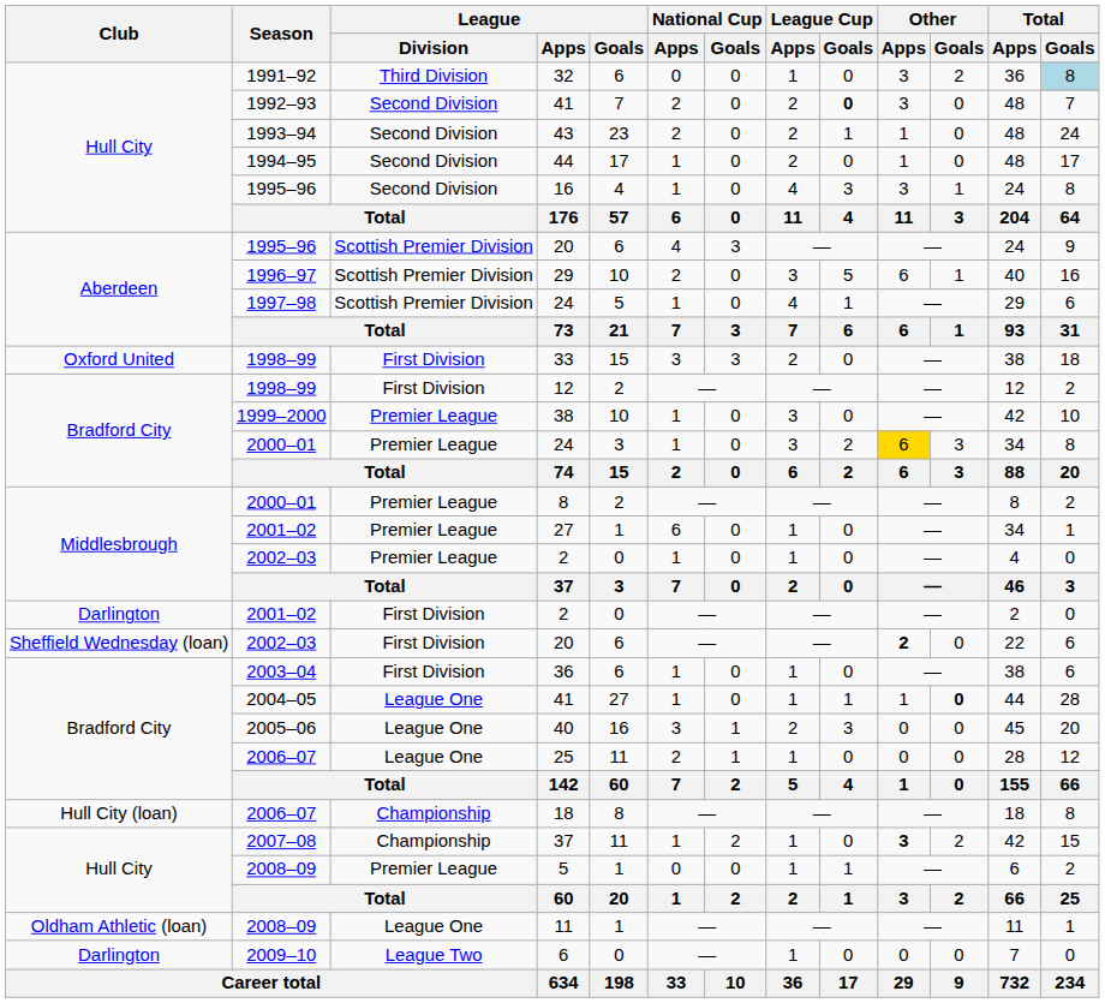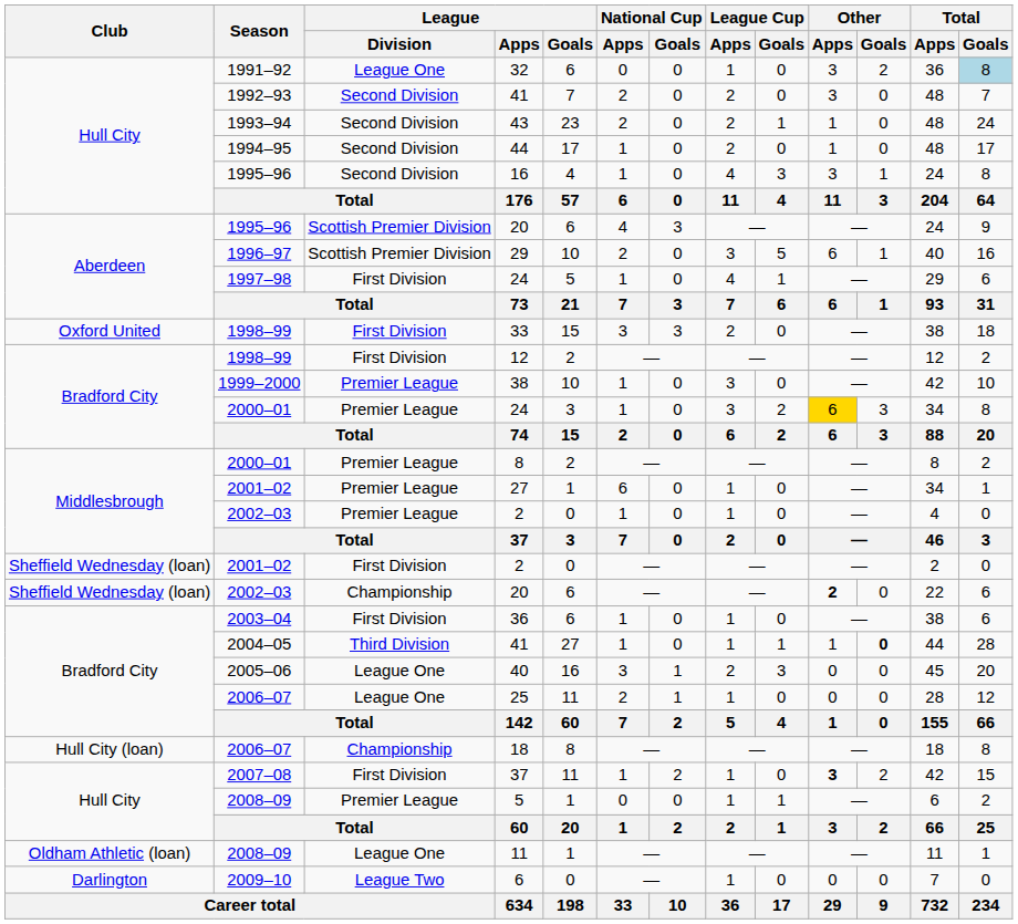 <table class=wikitable style="text-align: center;">
 <tr>
 <th rowspan=2>Club</th>
 <th rowspan=2>Season</th>
 <th colspan=3>League</th>
 <th colspan=2>National Cup</th>
 <th colspan=2>League Cup</th>
 <th colspan=2>Other</th>
 <th colspan=2>Total</th>
 </tr>
 <tr>
 <th>Division</th>
 <th>Apps</th>
 <th>Goals</th>
 <th>Apps</th>
 <th>Goals</th>
 <th>Apps</th>
 <th>Goals</th>
 <th>Apps</th>
 <th>Goals</th>
 <th>Apps</th>
 <th>Goals</th>
 </tr>
 <tr>
 <td rowspan=6><a href='#'>Hull City</a></td>
 <td>1991–92</td>
-<td><a href='#'>Third Division</a></td>
+<td><a href='#'>League One</a></td>
 <td>32</td>
 <td>6</td>
 <td>0</td>
 <td>0</td>
 <td>1</td>
 <td>0</td>
 <td>3</td>
 <td>2</td>
 <td>36</td>
 <td style="background: lightblue;">8</td>
 </tr>
 <tr>
 <td>1992–93</td>
 <td><a href='#'>Second Division</a></td>
 <td>41</td>
 <td>7</td>
 <td>2</td>
 <td>0</td>
 <td>2</td>
-<td><strong>0</strong></td>
+<td>0</td>
 <td>3</td>
 <td>0</td>
 <td>48</td>
 <td>7</td>
 </tr>
 <tr>
 <td>1993–94</td>
 <td>Second Division</td>
 <td>43</td>
 <td>23</td>
 <td>2</td>
 <td>0</td>
 <td>2</td>
 <td>1</td>
 <td>1</td>
 <td>0</td>
 <td>48</td>
 <td>24</td>
 </tr>
 <tr>
 <td>1994–95</td>
 <td>Second Division</td>
 <td>44</td>
 <td>17</td>
 <td>1</td>
 <td>0</td>
 <td>2</td>
 <td>0</td>
 <td>1</td>
 <td>0</td>
 <td>48</td>
 <td>17</td>
 </tr>
 <tr>
 <td>1995–96</td>
 <td>Second Division</td>
 <td>16</td>
 <td>4</td>
 <td>1</td>
 <td>0</td>
 <td>4</td>
 <td>3</td>
 <td>3</td>
 <td>1</td>
 <td>24</td>
 <td>8</td>
 </tr>
 <tr>
 <th colspan=2>Total</th>
 <th>176</th>
 <th>57</th>
 <th>6</th>
 <th>0</th>
 <th>11</th>
 <th>4</th>
 <th>11</th>
 <th>3</th>
 <th>204</th>
 <th>64</th>
 </tr>
 <tr>
 <td rowspan=4><a href='#'>Aberdeen</a></td>
 <td><a href='#'>1995–96</a></td>
 <td><a href='#'>Scottish Premier Division</a></td>
 <td>20</td>
 <td>6</td>
 <td>4</td>
 <td>3</td>
 <td colspan=2>—</td>
 <td colspan=2>—</td>
 <td>24</td>
 <td>9</td>
 </tr>
 <tr>
 <td><a href='#'>1996–97</a></td>
 <td>Scottish Premier Division</td>
 <td>29</td>
 <td>10</td>
 <td>2</td>
 <td>0</td>
 <td>3</td>
 <td>5</td>
 <td>6</td>
 <td>1</td>
 <td>40</td>
 <td>16</td>
 </tr>
 <tr>
 <td><a href='#'>1997–98</a></td>
-<td>Scottish Premier Division</td>
+<td>First Division</td>
 <td>24</td>
 <td>5</td>
 <td>1</td>
 <td>0</td>
 <td>4</td>
 <td>1</td>
 <td colspan=2>—</td>
 <td>29</td>
 <td>6</td>
 </tr>
 <tr>
 <th colspan=2>Total</th>
 <th>73</th>
 <th>21</th>
 <th>7</th>
 <th>3</th>
 <th>7</th>
 <th>6</th>
 <th>6</th>
 <th>1</th>
 <th>93</th>
 <th>31</th>
 </tr>
 <tr>
 <td><a href='#'>Oxford United</a></td>
 <td><a href='#'>1998–99</a></td>
 <td><a href='#'>First Division</a></td>
 <td>33</td>
 <td>15</td>
 <td>3</td>
 <td>3</td>
 <td>2</td>
 <td>0</td>
 <td colspan=2>—</td>
 <td>38</td>
 <td>18</td>
 </tr>
 <tr>
 <td rowspan=4><a href='#'>Bradford City</a></td>
 <td><a href='#'>1998–99</a></td>
 <td>First Division</td>
 <td>12</td>
 <td>2</td>
 <td colspan=2>—</td>
 <td colspan=2>—</td>
 <td colspan=2>—</td>
 <td>12</td>
 <td>2</td>
 </tr>
 <tr>
 <td><a href='#'>1999–2000</a></td>
 <td><a href='#'>Premier League</a></td>
 <td>38</td>
 <td>10</td>
 <td>1</td>
 <td>0</td>
 <td>3</td>
 <td>0</td>
 <td colspan=2>—</td>
 <td>42</td>
 <td>10</td>
 </tr>
 <tr>
 <td><a href='#'>2000–01</a></td>
 <td>Premier League</td>
 <td>24</td>
 <td>3</td>
 <td>1</td>
 <td>0</td>
 <td>3</td>
 <td>2</td>
 <td style="background: gold;">6</td>
 <td>3</td>
 <td>34</td>
 <td>8</td>
 </tr>
 <tr>
 <th colspan=2>Total</th>
 <th>74</th>
 <th>15</th>
 <th>2</th>
 <th>0</th>
 <th>6</th>
 <th>2</th>
 <th>6</th>
 <th>3</th>
 <th>88</th>
 <th>20</th>
 </tr>
 <tr>
 <td rowspan=4><a href='#'>Middlesbrough</a></td>
 <td><a href='#'>2000–01</a></td>
 <td>Premier League</td>
 <td>8</td>
 <td>2</td>
 <td colspan=2>—</td>
 <td colspan=2>—</td>
 <td colspan=2>—</td>
 <td>8</td>
 <td>2</td>
 </tr>
 <tr>
 <td><a href='#'>2001–02</a></td>
 <td>Premier League</td>
 <td>27</td>
 <td>1</td>
 <td>6</td>
 <td>0</td>
 <td>1</td>
 <td>0</td>
 <td colspan=2>—</td>
 <td>34</td>
 <td>1</td>
 </tr>
 <tr>
 <td><a href='#'>2002–03</a></td>
 <td>Premier League</td>
 <td>2</td>
 <td>0</td>
 <td>1</td>
 <td>0</td>
 <td>1</td>
 <td>0</td>
 <td colspan=2>—</td>
 <td>4</td>
 <td>0</td>
 </tr>
 <tr>
 <th colspan=2>Total</th>
 <th>37</th>
 <th>3</th>
 <th>7</th>
 <th>0</th>
 <th>2</th>
 <th>0</th>
 <th colspan=2>—</th>
 <th>46</th>
 <th>3</th>
 </tr>
 <tr>
-<td><a href='#'>Darlington</a></td>
+<td><a href='#'>Sheffield Wednesday</a> (loan)</td>
 <td><a href='#'>2001–02</a></td>
 <td>First Division</td>
 <td>2</td>
 <td>0</td>
 <td colspan=2>—</td>
 <td colspan=2>—</td>
 <td colspan=2>—</td>
 <td>2</td>
 <td>0</td>
 </tr>
 <tr>
 <td><a href='#'>Sheffield Wednesday</a> (loan)</td>
 <td><a href='#'>2002–03</a></td>
-<td>First Division</td>
+<td>Championship</td>
 <td>20</td>
 <td>6</td>
 <td colspan=2>—</td>
 <td colspan=2>—</td>
 <td><strong>2</strong></td>
 <td>0</td>
 <td>22</td>
 <td>6</td>
 </tr>
 <tr>
 <td rowspan=5>Bradford City</td>
 <td><a href='#'>2003–04</a></td>
 <td>First Division</td>
 <td>36</td>
 <td>6</td>
 <td>1</td>
 <td>0</td>
 <td>1</td>
 <td>0</td>
 <td colspan=2>—</td>
 <td>38</td>
 <td>6</td>
 </tr>
 <tr>
 <td>2004–05</td>
-<td><a href='#'>League One</a></td>
+<td><a href='#'>Third Division</a></td>
 <td>41</td>
 <td>27</td>
 <td>1</td>
 <td>0</td>
 <td>1</td>
 <td>1</td>
 <td>1</td>
 <td><strong>0</strong></td>
 <td>44</td>
 <td>28</td>
 </tr>
 <tr>
 <td>2005–06</td>
 <td>League One</td>
 <td>40</td>
 <td>16</td>
 <td>3</td>
 <td>1</td>
 <td>2</td>
 <td>3</td>
 <td>0</td>
 <td>0</td>
 <td>45</td>
 <td>20</td>
 </tr>
 <tr>
 <td><a href='#'>2006–07</a></td>
 <td>League One</td>
 <td>25</td>
 <td>11</td>
 <td>2</td>
 <td>1</td>
 <td>1</td>
 <td>0</td>
 <td>0</td>
 <td>0</td>
 <td>28</td>
 <td>12</td>
 </tr>
 <tr>
 <th colspan=2>Total</th>
 <th>142</th>
 <th>60</th>
 <th>7</th>
 <th>2</th>
 <th>5</th>
 <th>4</th>
 <th>1</th>
 <th>0</th>
 <th>155</th>
 <th>66</th>
 </tr>
 <tr>
 <td>Hull City (loan)</td>
 <td><a href='#'>2006–07</a></td>
 <td><a href='#'>Championship</a></td>
 <td>18</td>
 <td>8</td>
 <td colspan=2>—</td>
 <td colspan=2>—</td>
 <td colspan=2>—</td>
 <td>18</td>
 <td>8</td>
 </tr>
 <tr>
 <td rowspan=3>Hull City</td>
 <td><a href='#'>2007–08</a></td>
-<td>Championship</td>
+<td>First Division</td>
 <td>37</td>
 <td>11</td>
 <td>1</td>
 <td>2</td>
 <td>1</td>
 <td>0</td>
 <td><strong>3</strong></td>
 <td>2</td>
 <td>42</td>
 <td>15</td>
 </tr>
 <tr>
 <td><a href='#'>2008–09</a></td>
 <td>Premier League</td>
 <td>5</td>
 <td>1</td>
 <td>0</td>
 <td>0</td>
 <td>1</td>
 <td>1</td>
 <td colspan=2>—</td>
 <td>6</td>
 <td>2</td>
 </tr>
 <tr>
 <th colspan=2>Total</th>
 <th>60</th>
 <th>20</th>
 <th>1</th>
 <th>2</th>
 <th>2</th>
 <th>1</th>
 <th>3</th>
 <th>2</th>
 <th>66</th>
 <th>25</th>
 </tr>
 <tr>
 <td><a href='#'>Oldham Athletic</a> (loan)</td>
 <td><a href='#'>2008–09</a></td>
 <td>League One</td>
 <td>11</td>
 <td>1</td>
 <td colspan=2>—</td>
 <td colspan=2>—</td>
 <td colspan=2>—</td>
 <td>11</td>
 <td>1</td>
 </tr>
 <tr>
 <td><a href='#'>Darlington</a></td>
 <td><a href='#'>2009–10</a></td>
 <td><a href='#'>League Two</a></td>
 <td>6</td>
 <td>0</td>
 <td colspan=2>—</td>
 <td>1</td>
 <td>0</td>
 <td>0</td>
 <td>0</td>
 <td>7</td>
 <td>0</td>
 </tr>
 <tr>
 <th colspan=3>Career total</th>
 <th>634</th>
 <th>198</th>
 <th>33</th>
 <th>10</th>
 <th>36</th>
 <th>17</th>
 <th>29</th>
 <th>9</th>
 <th>732</th>
 <th>234</th>
 </tr>
 </table>
